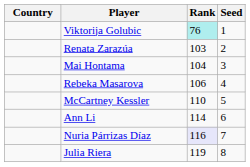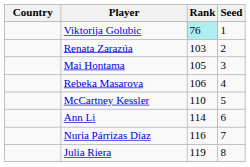 <table class="wikitable">
 <tr>
 <th width="75">Country</th>
 <th width="175">Player</th>
 <th>Rank</th>
 <th>Seed</th>
 </tr>
 <tr>
 <td></td>
 <td><a href='#'>Viktorija Golubic</a></td>
 <td style="background: paleturquoise;">76</td>
 <td>1</td>
 </tr>
 <tr>
 <td></td>
 <td><a href='#'>Renata Zarazúa</a></td>
 <td>103</td>
 <td>2</td>
 </tr>
 <tr>
 <td></td>
 <td><a href='#'>Mai Hontama</a></td>
-<td>104</td>
+<td>105</td>
 <td>3</td>
 </tr>
 <tr>
 <td></td>
 <td><a href='#'>Rebeka Masarova</a></td>
 <td>106</td>
 <td>4</td>
 </tr>
 <tr>
 <td></td>
 <td><a href='#'>McCartney Kessler</a></td>
 <td>110</td>
 <td>5</td>
 </tr>
 <tr>
 <td></td>
 <td><a href='#'>Ann Li</a></td>
 <td>114</td>
 <td>6</td>
 </tr>
 <tr>
 <td></td>
 <td><a href='#'>Nuria Párrizas Díaz</a></td>
-<td style="background: lavender;">116</td>
+<td>116</td>
 <td>7</td>
 </tr>
 <tr>
 <td></td>
 <td><a href='#'>Julia Riera</a></td>
 <td>119</td>
 <td>8</td>
 </tr>
 </table>
